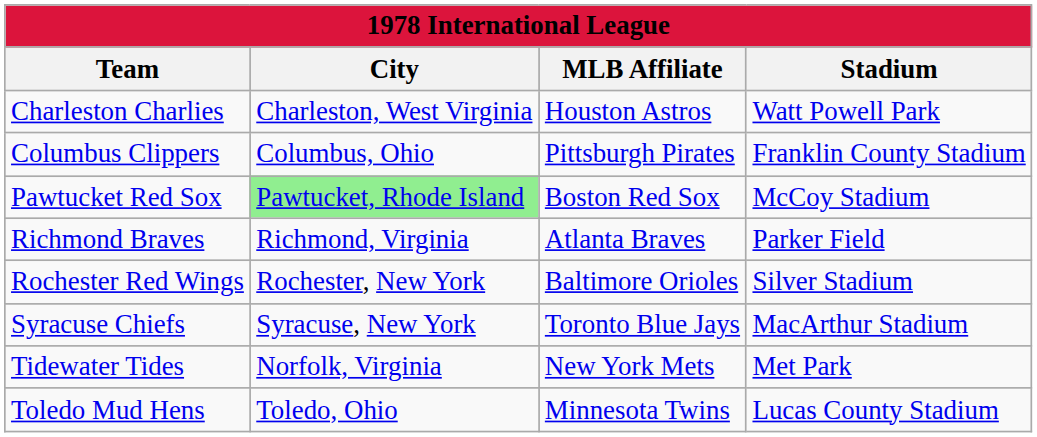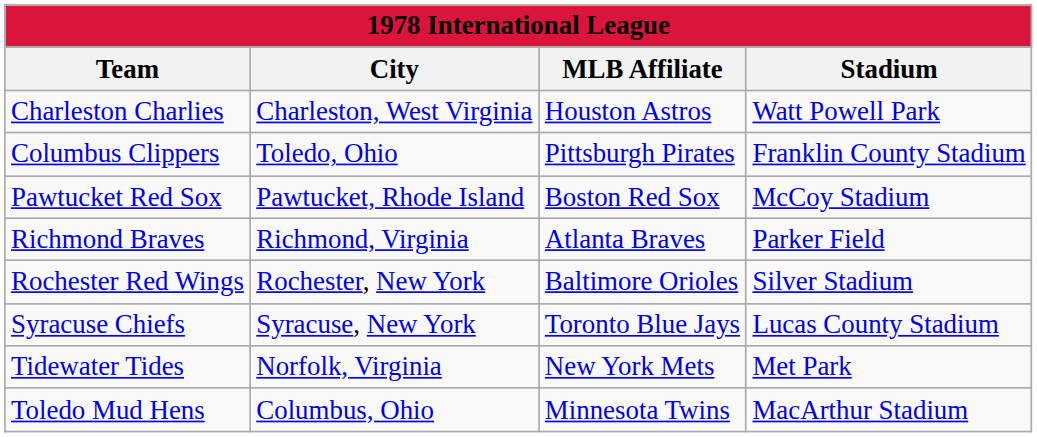 <table class="wikitable" style="width:auto">
 <tr>
 <td bgcolor="#DC143C" align="center" colspan="7"><strong><span>1978 International League</span></strong></td>
 </tr>
 <tr>
 <th>Team</th>
 <th>City</th>
 <th>MLB Affiliate</th>
 <th>Stadium</th>
 </tr>
 <tr>
 <td><a href='#'>Charleston Charlies</a></td>
 <td><a href='#'>Charleston, West Virginia</a></td>
 <td><a href='#'>Houston Astros</a></td>
 <td><a href='#'>Watt Powell Park</a></td>
 </tr>
 <tr>
 <td><a href='#'>Columbus Clippers</a></td>
-<td><a href='#'>Columbus, Ohio</a></td>
+<td><a href='#'>Toledo, Ohio</a></td>
 <td><a href='#'>Pittsburgh Pirates</a></td>
 <td><a href='#'>Franklin County Stadium</a></td>
 </tr>
 <tr>
 <td><a href='#'>Pawtucket Red Sox</a></td>
-<td style="background: lightgreen;"><a href='#'>Pawtucket, Rhode Island</a></td>
+<td><a href='#'>Pawtucket, Rhode Island</a></td>
 <td><a href='#'>Boston Red Sox</a></td>
 <td><a href='#'>McCoy Stadium</a></td>
 </tr>
 <tr>
 <td><a href='#'>Richmond Braves</a></td>
 <td><a href='#'>Richmond, Virginia</a></td>
 <td><a href='#'>Atlanta Braves</a></td>
 <td><a href='#'>Parker Field</a></td>
 </tr>
 <tr>
 <td><a href='#'>Rochester Red Wings</a></td>
 <td><a href='#'>Rochester</a>, <a href='#'>New York</a></td>
 <td><a href='#'>Baltimore Orioles</a></td>
 <td><a href='#'>Silver Stadium</a></td>
 </tr>
 <tr>
 <td><a href='#'>Syracuse Chiefs</a></td>
 <td><a href='#'>Syracuse</a>, <a href='#'>New York</a></td>
 <td><a href='#'>Toronto Blue Jays</a></td>
-<td><a href='#'>MacArthur Stadium</a></td>
+<td><a href='#'>Lucas County Stadium</a></td>
 </tr>
 <tr>
 <td><a href='#'>Tidewater Tides</a></td>
 <td><a href='#'>Norfolk, Virginia</a></td>
 <td><a href='#'>New York Mets</a></td>
 <td><a href='#'>Met Park</a></td>
 </tr>
 <tr>
 <td><a href='#'>Toledo Mud Hens</a></td>
-<td><a href='#'>Toledo, Ohio</a></td>
+<td><a href='#'>Columbus, Ohio</a></td>
 <td><a href='#'>Minnesota Twins</a></td>
-<td><a href='#'>Lucas County Stadium</a></td>
+<td><a href='#'>MacArthur Stadium</a></td>
 </tr>
 </table>
